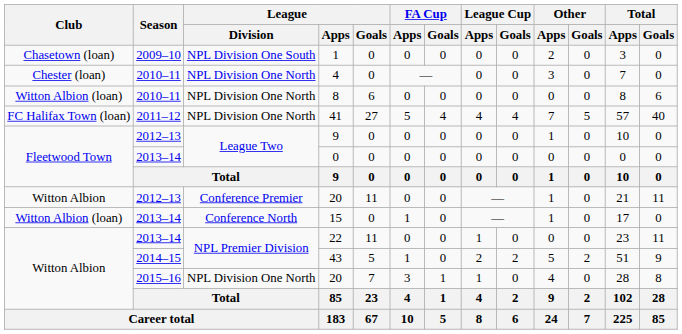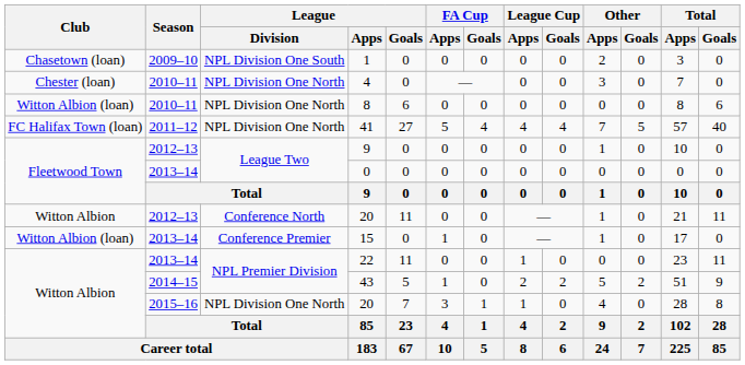 <table class="wikitable" style="text-align:center">
 <tr>
 <th rowspan="2">Club</th>
 <th rowspan="2">Season</th>
 <th colspan="3">League</th>
 <th colspan="2"><a href='#'>FA Cup</a></th>
 <th colspan="2">League Cup</th>
 <th colspan="2">Other</th>
 <th colspan="2">Total</th>
 </tr>
 <tr>
 <th>Division</th>
 <th>Apps</th>
 <th>Goals</th>
 <th>Apps</th>
 <th>Goals</th>
 <th>Apps</th>
 <th>Goals</th>
 <th>Apps</th>
 <th>Goals</th>
 <th>Apps</th>
 <th>Goals</th>
 </tr>
 <tr>
 <td><a href='#'>Chasetown</a> (loan)</td>
 <td><a href='#'>2009–10</a></td>
 <td><a href='#'>NPL Division One South</a></td>
 <td>1</td>
 <td>0</td>
 <td>0</td>
 <td>0</td>
 <td>0</td>
 <td>0</td>
 <td>2</td>
 <td>0</td>
 <td>3</td>
 <td>0</td>
 </tr>
 <tr>
 <td><a href='#'>Chester</a> (loan)</td>
 <td><a href='#'>2010–11</a></td>
 <td><a href='#'>NPL Division One North</a></td>
 <td>4</td>
 <td>0</td>
 <td colspan="2">—</td>
 <td>0</td>
 <td>0</td>
 <td>3</td>
 <td>0</td>
 <td>7</td>
 <td>0</td>
 </tr>
 <tr>
 <td><a href='#'>Witton Albion</a> (loan)</td>
 <td><a href='#'>2010–11</a></td>
 <td>NPL Division One North</td>
 <td>8</td>
 <td>6</td>
 <td>0</td>
 <td>0</td>
 <td>0</td>
 <td>0</td>
 <td>0</td>
 <td>0</td>
 <td>8</td>
 <td>6</td>
 </tr>
 <tr>
 <td><a href='#'>FC Halifax Town</a> (loan)</td>
 <td><a href='#'>2011–12</a></td>
 <td>NPL Division One North</td>
 <td>41</td>
 <td>27</td>
 <td>5</td>
 <td>4</td>
 <td>4</td>
 <td>4</td>
 <td>7</td>
 <td>5</td>
 <td>57</td>
 <td>40</td>
 </tr>
 <tr>
 <td rowspan="3"><a href='#'>Fleetwood Town</a></td>
 <td><a href='#'>2012–13</a></td>
 <td rowspan="2"><a href='#'>League Two</a></td>
 <td>9</td>
 <td>0</td>
 <td>0</td>
 <td>0</td>
 <td>0</td>
 <td>0</td>
 <td>1</td>
 <td>0</td>
 <td>10</td>
 <td>0</td>
 </tr>
 <tr>
 <td><a href='#'>2013–14</a></td>
 <td>0</td>
 <td>0</td>
 <td>0</td>
 <td>0</td>
 <td>0</td>
 <td>0</td>
 <td>0</td>
 <td>0</td>
 <td>0</td>
 <td 0>0</td>
 </tr>
 <tr>
 <th colspan="2">Total</th>
 <th>9</th>
 <th>0</th>
 <th>0</th>
 <th>0</th>
 <th>0</th>
 <th>0</th>
 <th>1</th>
 <th>0</th>
 <th>10</th>
 <th>0</th>
 </tr>
 <tr>
 <td>Witton Albion</td>
 <td><a href='#'>2012–13</a></td>
-<td><a href='#'>Conference Premier</a></td>
+<td><a href='#'>Conference North</a></td>
 <td>20</td>
 <td>11</td>
 <td>0</td>
 <td>0</td>
 <td colspan="2">—</td>
 <td>1</td>
 <td>0</td>
 <td>21</td>
 <td>11</td>
 </tr>
 <tr>
 <td><a href='#'>Witton Albion</a> (loan)</td>
 <td><a href='#'>2013–14</a></td>
-<td><a href='#'>Conference North</a></td>
+<td><a href='#'>Conference Premier</a></td>
 <td>15</td>
 <td>0</td>
 <td>1</td>
 <td>0</td>
 <td colspan="2">—</td>
 <td>1</td>
 <td>0</td>
 <td>17</td>
 <td>0</td>
 </tr>
 <tr>
 <td rowspan="4">Witton Albion</td>
 <td><a href='#'>2013–14</a></td>
 <td rowspan="2"><a href='#'>NPL Premier Division</a></td>
 <td>22</td>
 <td>11</td>
 <td>0</td>
 <td>0</td>
 <td>1</td>
 <td>0</td>
 <td>0</td>
 <td>0</td>
 <td>23</td>
 <td>11</td>
 </tr>
 <tr>
 <td><a href='#'>2014–15</a></td>
 <td>43</td>
 <td>5</td>
 <td>1</td>
 <td>0</td>
 <td>2</td>
 <td>2</td>
 <td>5</td>
 <td>2</td>
 <td>51</td>
 <td>9</td>
 </tr>
 <tr>
 <td><a href='#'>2015–16</a></td>
 <td>NPL Division One North</td>
 <td>20</td>
 <td>7</td>
 <td>3</td>
 <td>1</td>
 <td>1</td>
 <td>0</td>
 <td>4</td>
 <td>0</td>
 <td>28</td>
 <td>8</td>
 </tr>
 <tr>
 <th colspan="2">Total</th>
 <th>85</th>
 <th>23</th>
 <th>4</th>
 <th>1</th>
 <th>4</th>
 <th>2</th>
 <th>9</th>
 <th>2</th>
 <th>102</th>
 <th>28</th>
 </tr>
 <tr>
 <th colspan="3">Career total</th>
 <th>183</th>
 <th>67</th>
 <th>10</th>
 <th>5</th>
 <th>8</th>
 <th>6</th>
 <th>24</th>
 <th>7</th>
 <th>225</th>
 <th>85</th>
 </tr>
 </table>
